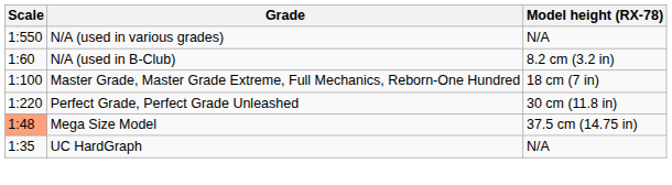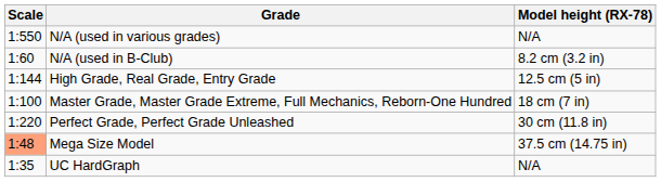 <table class="wikitable">
 <tr>
 <th>Scale</th>
 <th>Grade</th>
 <th>Model height (RX-78)</th>
 </tr>
 <tr>
 <td>1:550</td>
 <td>N/A (used in various grades)</td>
 <td>N/A</td>
 </tr>
 <tr>
 <td>1:60</td>
 <td>N/A (used in B-Club)</td>
 <td>8.2 cm (3.2 in)</td>
+</tr>
+<tr>
+<td>1:144</td>
+<td>High Grade, Real Grade, Entry Grade</td>
+<td>12.5 cm (5 in)</td>
 </tr>
 <tr>
 <td>1:100</td>
 <td>Master Grade, Master Grade Extreme, Full Mechanics, Reborn-One Hundred</td>
 <td>18 cm (7 in)</td>
 </tr>
 <tr>
 <td>1:220</td>
 <td>Perfect Grade, Perfect Grade Unleashed</td>
 <td>30 cm (11.8 in)</td>
 </tr>
 <tr>
 <td style="background: lightsalmon;">1:48</td>
 <td>Mega Size Model</td>
 <td>37.5 cm (14.75 in)</td>
 </tr>
 <tr>
 <td>1:35</td>
 <td>UC HardGraph</td>
 <td>N/A</td>
 </tr>
 </table>
